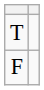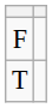 <table class="wikitable" style="margin:1em auto; text-align:center;">
 <tr>
 <th></th>
 <th></th>
 </tr>
 <tr>
+<td>F</td>
+<td></td>
+</tr>
+<tr>
 <td>T</td>
 <td></td>
 </tr>
-<tr>
-<td>F</td>
-<td></td>
-</tr>
 </table>
